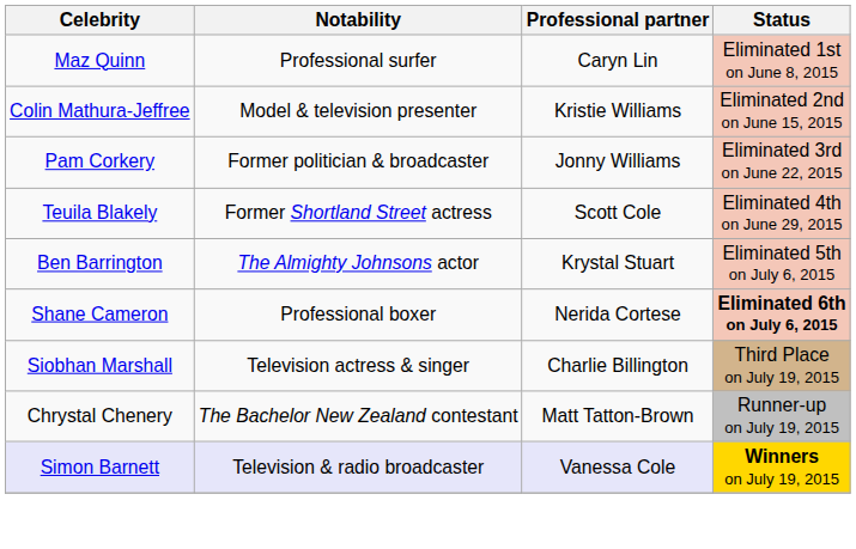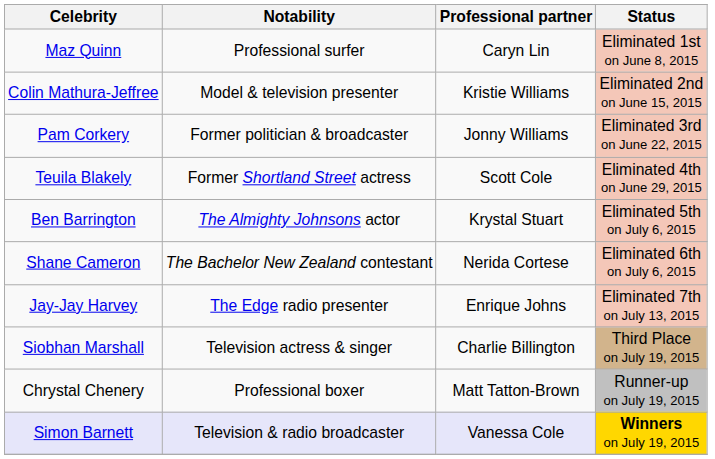 <table class=wikitable style="text-align: center">
 <tr>
 <th>Celebrity</th>
 <th>Notability</th>
 <th>Professional partner</th>
 <th>Status</th>
 </tr>
 <tr>
 <td><a href='#'>Maz Quinn</a></td>
 <td>Professional surfer</td>
 <td>Caryn Lin</td>
 <td style="background:#f4c7b8;">Eliminated 1st<br><small>on June 8, 2015</small></td>
 </tr>
 <tr>
 <td><a href='#'>Colin Mathura-Jeffree</a></td>
 <td>Model & television presenter</td>
 <td>Kristie Williams</td>
 <td style="background:#f4c7b8;">Eliminated 2nd<br><small>on June 15, 2015</small></td>
 </tr>
 <tr>
 <td><a href='#'>Pam Corkery</a></td>
 <td>Former politician & broadcaster</td>
 <td>Jonny Williams</td>
 <td style="background:#f4c7b8;">Eliminated 3rd<br><small>on June 22, 2015</small></td>
 </tr>
 <tr>
 <td><a href='#'>Teuila Blakely</a></td>
 <td>Former <em><a href='#'>Shortland Street</a></em> actress</td>
 <td>Scott Cole</td>
 <td style="background:#f4c7b8;">Eliminated 4th<br><small>on June 29, 2015</small></td>
 </tr>
 <tr>
 <td><a href='#'>Ben Barrington</a></td>
 <td><em><a href='#'>The Almighty Johnsons</a></em> actor</td>
 <td>Krystal Stuart</td>
 <td style="background:#f4c7b8;">Eliminated 5th<br><small>on July 6, 2015</small></td>
 </tr>
 <tr>
 <td><a href='#'>Shane Cameron</a></td>
-<td>Professional boxer</td>
+<td><em>The Bachelor New Zealand</em> contestant</td>
 <td>Nerida Cortese</td>
-<td style="background:#f4c7b8;"><strong>Eliminated 6th<br><small>on July 6, 2015</small></strong></td>
+<td style="background:#f4c7b8;">Eliminated 6th<br><small>on July 6, 2015</small></td>
+</tr>
+<tr>
+<td><a href='#'>Jay-Jay Harvey</a></td>
+<td><a href='#'>The Edge</a> radio presenter</td>
+<td>Enrique Johns</td>
+<td style="background:#f4c7b8;">Eliminated 7th<br><small>on July 13, 2015</small></td>
 </tr>
 <tr>
 <td><a href='#'>Siobhan Marshall</a></td>
 <td>Television actress & singer</td>
 <td>Charlie Billington</td>
 <td style="background:tan;">Third Place<br><small>on July 19, 2015</small></td>
 </tr>
 <tr>
 <td>Chrystal Chenery</td>
-<td><em>The Bachelor New Zealand</em> contestant</td>
+<td>Professional boxer</td>
 <td>Matt Tatton-Brown</td>
 <td style="background:silver;">Runner-up<br><small>on July 19, 2015</small></td>
 </tr>
 <tr>
 <td style="background:lavender;"><a href='#'>Simon Barnett</a></td>
 <td style="background:lavender;">Television & radio broadcaster</td>
 <td style="background:lavender;">Vanessa Cole</td>
 <td style="background:gold;"><strong>Winners</strong><br><small>on July 19, 2015</small></td>
 </tr>
 <tr>
 </tr>
 </table>
